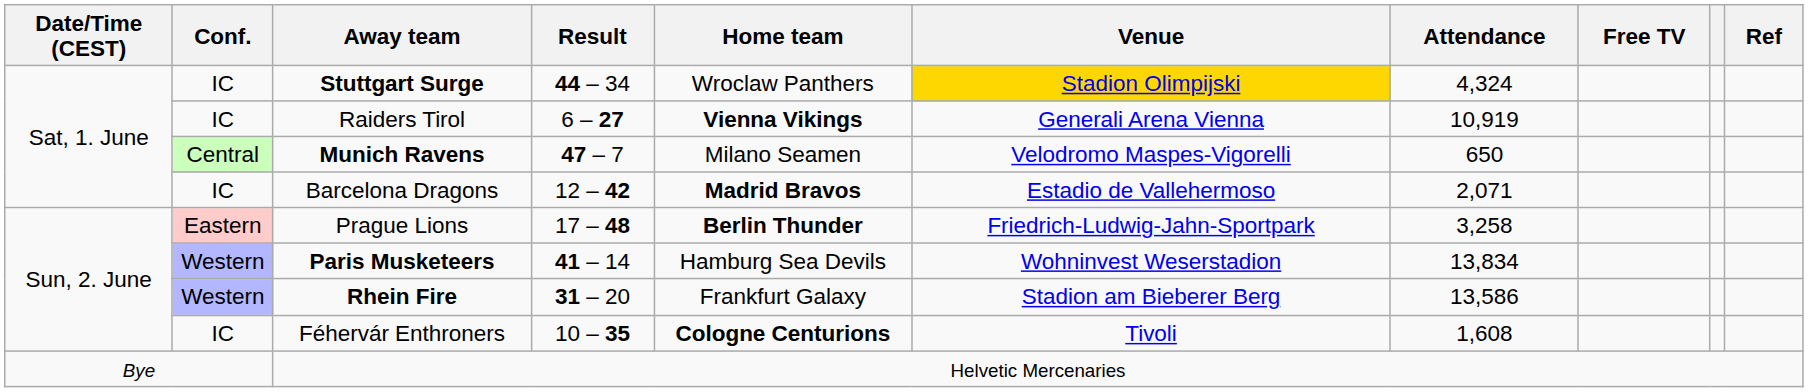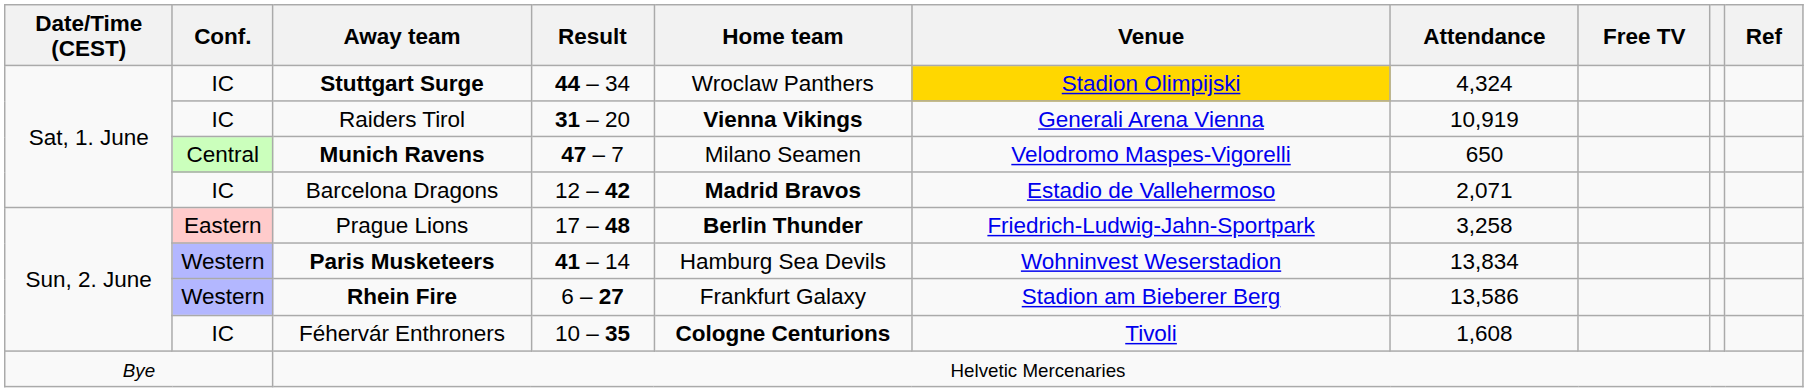 <table class="mw-collapsible wikitable" style="font-size:95%; text-align:center; width:80em">
 <tr>
 <th style="width:7em;">Date/Time (CEST)</th>
 <th style="width:4em;">Conf.</th>
 <th style="width:11em;">Away team</th>
 <th style="width:5em;">Result</th>
 <th style="width:11em;">Home team</th>
 <th>Venue</th>
 <th>Attendance</th>
 <th>Free TV</th>
 <th></th>
 <th style="width:3em;">Ref</th>
 </tr>
 <tr>
 <td rowspan="4">Sat, 1. June<br></td>
 <td>IC</td>
 <td><strong>Stuttgart Surge</strong></td>
 <td><strong>44</strong> – 34</td>
 <td>Wroclaw Panthers</td>
 <td style="background: gold;"><a href='#'>Stadion Olimpijski</a></td>
 <td>4,324</td>
 <td></td>
 <td></td>
 <td></td>
 </tr>
 <tr>
 <td>IC</td>
 <td>Raiders Tirol</td>
-<td>6 – <strong>27</strong></td>
+<td><strong>31</strong> – 20</td>
 <td><strong>Vienna Vikings</strong></td>
 <td><a href='#'>Generali Arena Vienna</a></td>
 <td>10,919</td>
 <td></td>
 <td></td>
 <td></td>
 </tr>
 <tr>
 <td style="background:#CBFFBC">Central</td>
 <td><strong>Munich Ravens</strong></td>
 <td><strong>47</strong> – 7</td>
 <td>Milano Seamen</td>
 <td><a href='#'>Velodromo Maspes-Vigorelli</a></td>
 <td>650</td>
 <td></td>
 <td></td>
 <td></td>
 </tr>
 <tr>
 <td>IC</td>
 <td>Barcelona Dragons</td>
 <td>12 – <strong>42</strong></td>
 <td><strong>Madrid Bravos</strong></td>
 <td><a href='#'>Estadio de Vallehermoso</a></td>
 <td>2,071</td>
 <td></td>
 <td></td>
 <td></td>
 </tr>
 <tr>
 <td rowspan="4">Sun, 2. June<br></td>
 <td style="background:#FFCBCB">Eastern</td>
 <td>Prague Lions</td>
 <td>17 – <strong>48</strong></td>
 <td><strong>Berlin Thunder</strong></td>
 <td><a href='#'>Friedrich-Ludwig-Jahn-Sportpark</a></td>
 <td>3,258</td>
 <td></td>
 <td></td>
 <td></td>
 </tr>
 <tr>
 <td style="background:#B3B7FF">Western</td>
 <td><strong>Paris Musketeers</strong></td>
 <td><strong>41</strong> – 14</td>
 <td>Hamburg Sea Devils</td>
 <td><a href='#'>Wohninvest Weserstadion</a></td>
 <td>13,834</td>
 <td></td>
 <td></td>
 <td></td>
 </tr>
 <tr>
 <td style="background:#B3B7FF">Western</td>
 <td><strong>Rhein Fire</strong></td>
-<td><strong>31</strong> – 20</td>
+<td>6 – <strong>27</strong></td>
 <td>Frankfurt Galaxy</td>
 <td><a href='#'>Stadion am Bieberer Berg</a></td>
 <td>13,586</td>
 <td></td>
 <td></td>
 </tr>
 <tr>
 <td>IC</td>
 <td>Féhervár Enthroners</td>
 <td>10 – <strong>35</strong></td>
 <td><strong>Cologne Centurions</strong></td>
 <td><a href='#'>Tivoli</a></td>
 <td>1,608</td>
 <td></td>
 <td></td>
 <td></td>
 </tr>
 <tr>
 <td colspan="2"><em><small>Bye</small></em></td>
 <td colspan="8"><small>Helvetic Mercenaries </small></td>
 </tr>
 </table>
